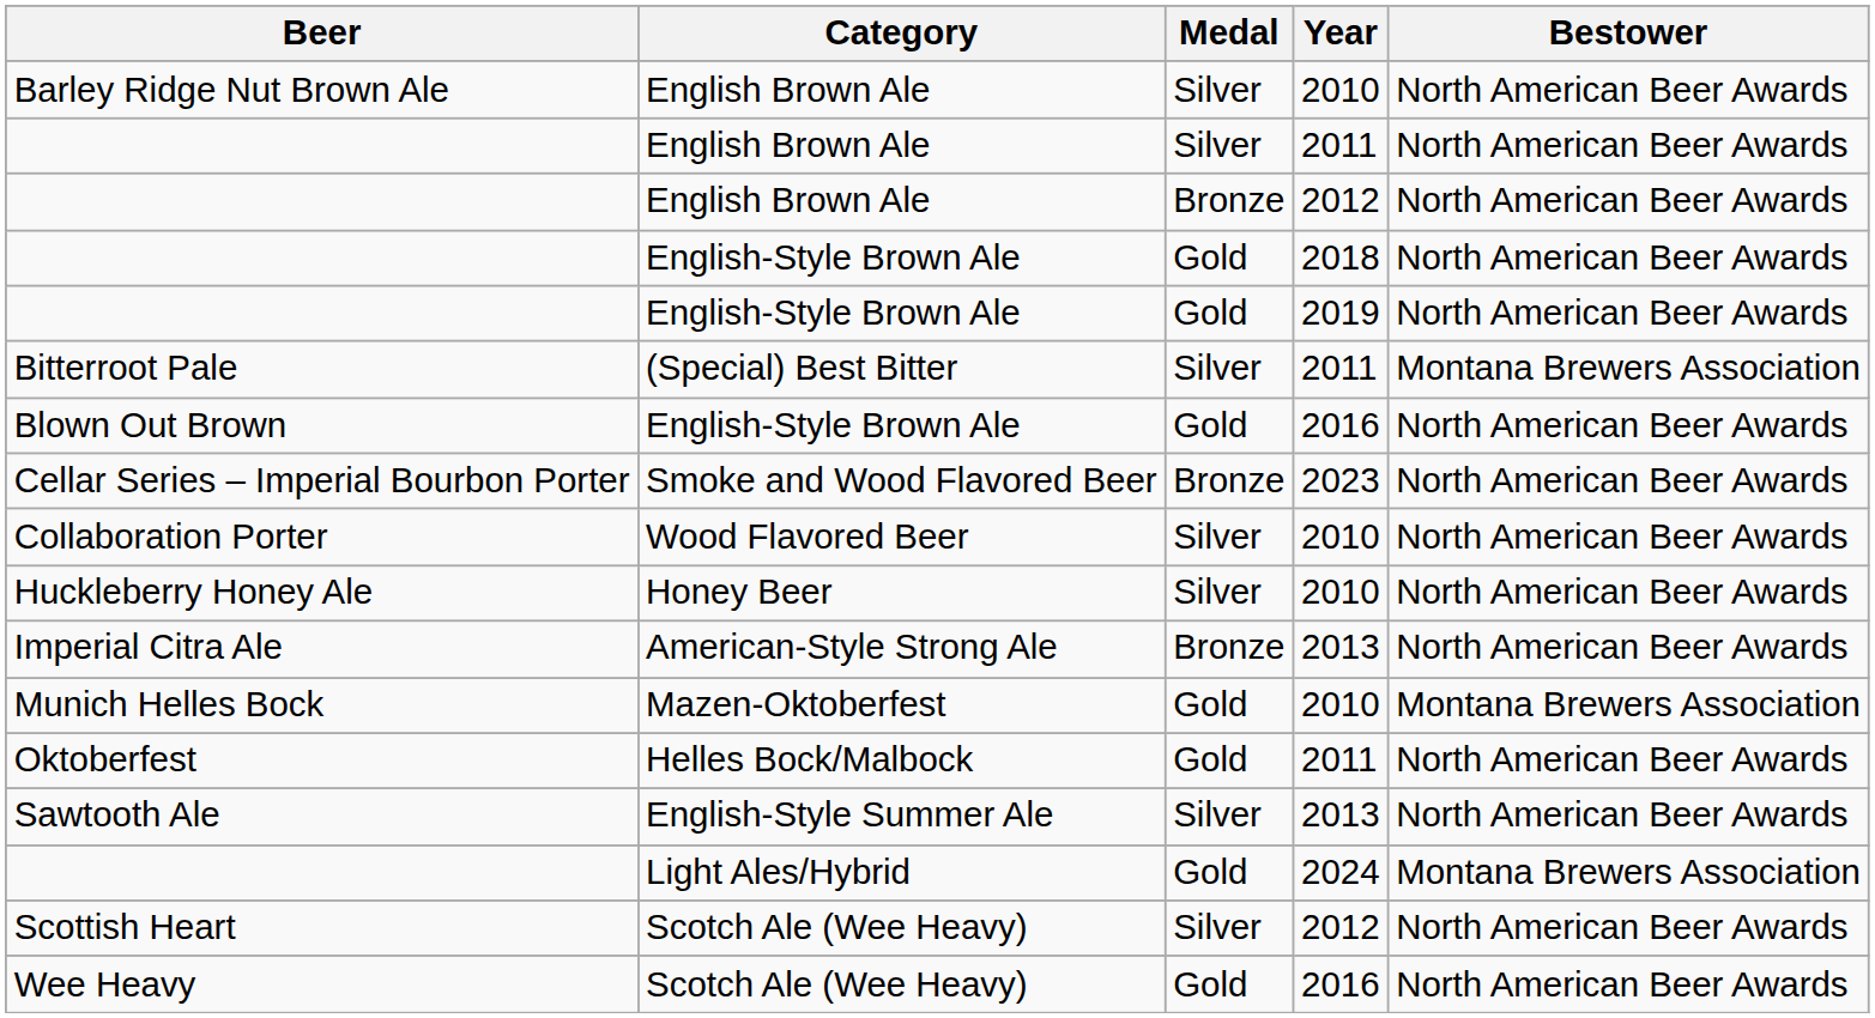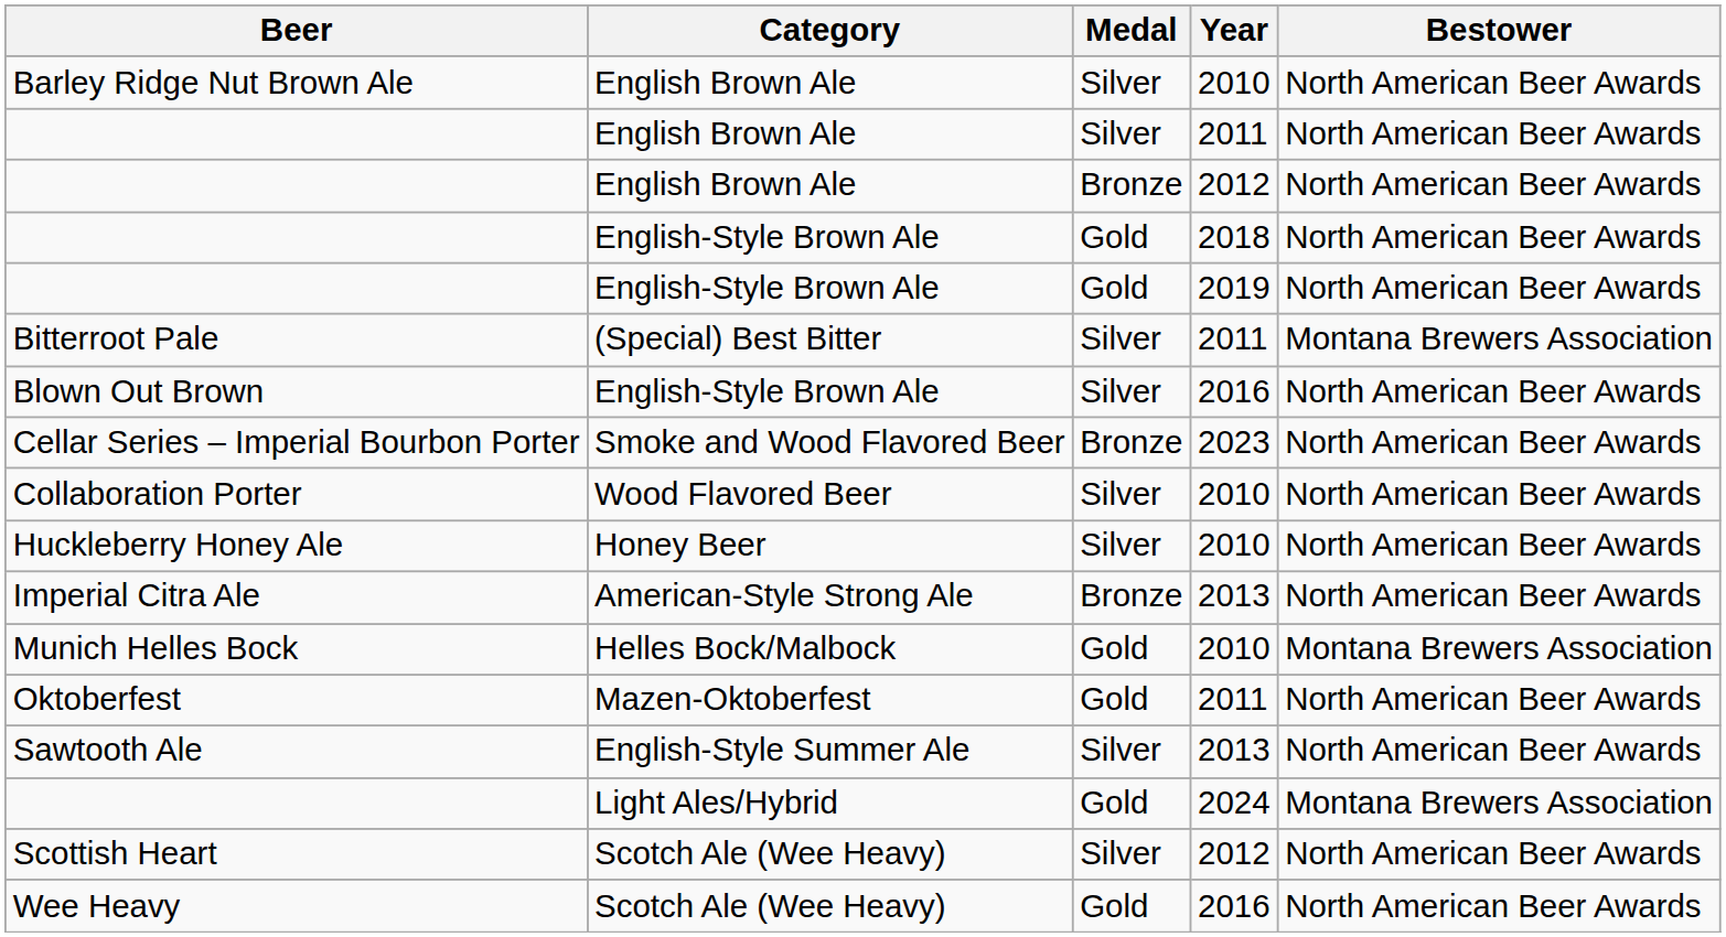 <table class="wikitable">
 <tr>
 <th>Beer</th>
 <th>Category</th>
 <th>Medal</th>
 <th>Year</th>
 <th>Bestower</th>
 </tr>
 <tr>
 <td>Barley Ridge Nut Brown Ale</td>
 <td>English Brown Ale</td>
 <td>Silver</td>
 <td>2010</td>
 <td>North American Beer Awards</td>
 </tr>
 <tr>
 <td></td>
 <td>English Brown Ale</td>
 <td>Silver</td>
 <td>2011</td>
 <td>North American Beer Awards</td>
 </tr>
 <tr>
 <td></td>
 <td>English Brown Ale</td>
 <td>Bronze</td>
 <td>2012</td>
 <td>North American Beer Awards</td>
 </tr>
 <tr>
 <td></td>
 <td>English-Style Brown Ale</td>
 <td>Gold</td>
 <td>2018</td>
 <td>North American Beer Awards</td>
 </tr>
 <tr>
 <td></td>
 <td>English-Style Brown Ale</td>
 <td>Gold</td>
 <td>2019</td>
 <td>North American Beer Awards</td>
 </tr>
 <tr>
 <td>Bitterroot Pale</td>
 <td>(Special) Best Bitter</td>
 <td>Silver</td>
 <td>2011</td>
 <td>Montana Brewers Association</td>
 </tr>
 <tr>
 <td>Blown Out Brown</td>
 <td>English-Style Brown Ale</td>
-<td>Gold</td>
+<td>Silver</td>
 <td>2016</td>
 <td>North American Beer Awards</td>
 </tr>
 <tr>
 <td>Cellar Series – Imperial Bourbon Porter</td>
 <td>Smoke and Wood Flavored Beer</td>
 <td>Bronze</td>
 <td>2023</td>
 <td>North American Beer Awards</td>
 </tr>
 <tr>
 <td>Collaboration Porter</td>
 <td>Wood Flavored Beer</td>
 <td>Silver</td>
 <td>2010</td>
 <td>North American Beer Awards</td>
 </tr>
 <tr>
 <td>Huckleberry Honey Ale</td>
 <td>Honey Beer</td>
 <td>Silver</td>
 <td>2010</td>
 <td>North American Beer Awards</td>
 </tr>
 <tr>
 <td>Imperial Citra Ale</td>
 <td>American-Style Strong Ale</td>
 <td>Bronze</td>
 <td>2013</td>
 <td>North American Beer Awards</td>
 </tr>
 <tr>
 <td>Munich Helles Bock</td>
-<td>Mazen-Oktoberfest</td>
+<td>Helles Bock/Malbock</td>
 <td>Gold</td>
 <td>2010</td>
 <td>Montana Brewers Association</td>
 </tr>
 <tr>
 <td>Oktoberfest</td>
-<td>Helles Bock/Malbock</td>
+<td>Mazen-Oktoberfest</td>
 <td>Gold</td>
 <td>2011</td>
 <td>North American Beer Awards</td>
 </tr>
 <tr>
 <td>Sawtooth Ale</td>
 <td>English-Style Summer Ale</td>
 <td>Silver</td>
 <td>2013</td>
 <td>North American Beer Awards</td>
 </tr>
 <tr>
 <td></td>
 <td>Light Ales/Hybrid</td>
 <td>Gold</td>
 <td>2024</td>
 <td>Montana Brewers Association</td>
 </tr>
 <tr>
 <td>Scottish Heart</td>
 <td>Scotch Ale (Wee Heavy)</td>
 <td>Silver</td>
 <td>2012</td>
 <td>North American Beer Awards</td>
 </tr>
 <tr>
 <td>Wee Heavy</td>
 <td>Scotch Ale (Wee Heavy)</td>
 <td>Gold</td>
 <td>2016</td>
 <td>North American Beer Awards</td>
 </tr>
 <tr>
 </tr>
 </table>
